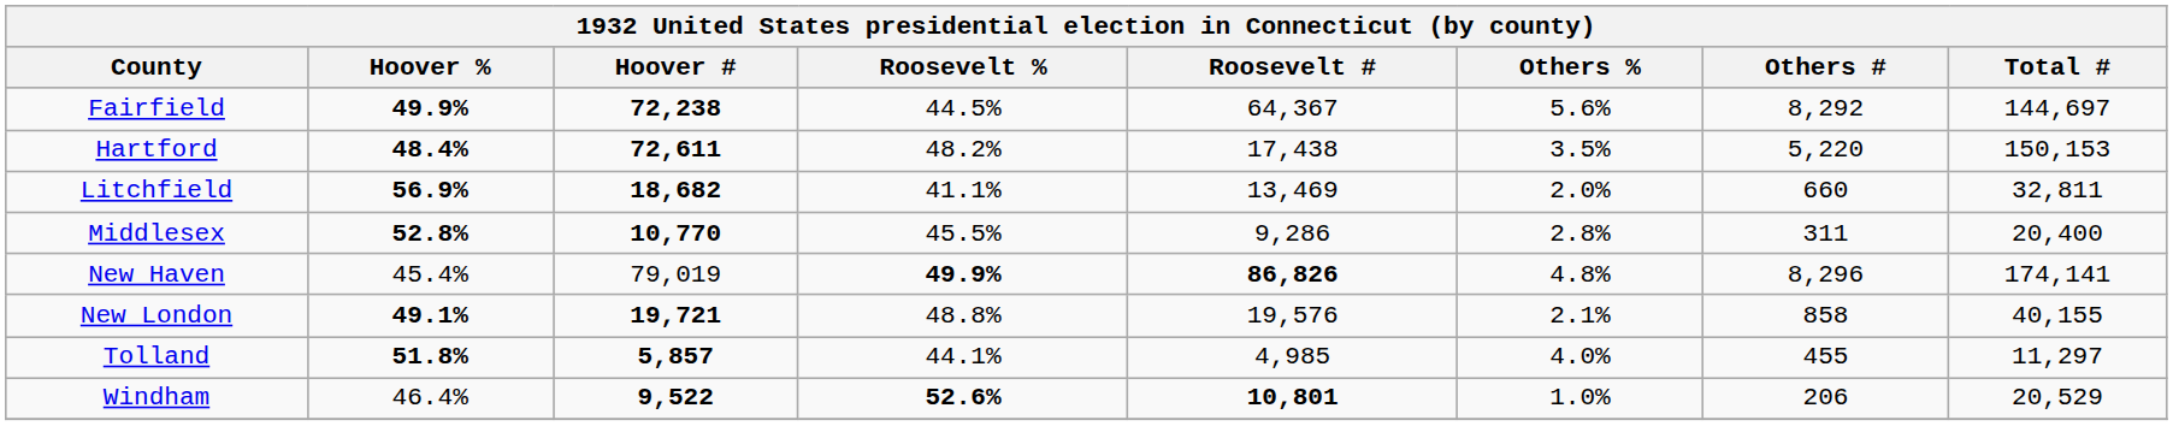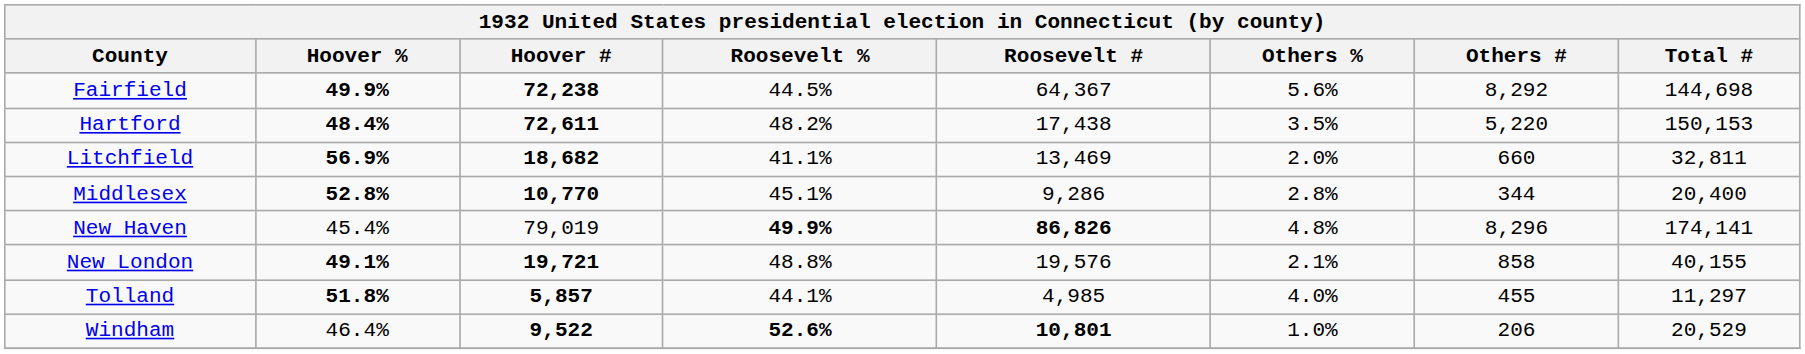 <table width="70%" class="wikitable sortable">
 <tr>
 <th colspan="8">1932 United States presidential election in Connecticut (by county) </th>
 </tr>
 <tr>
 <th>County</th>
 <th>Hoover %</th>
 <th>Hoover #</th>
 <th>Roosevelt %</th>
 <th>Roosevelt #</th>
 <th>Others %</th>
 <th>Others #</th>
 <th>Total #</th>
 </tr>
 <tr>
 <td align="center" ><a href='#'>Fairfield</a></td>
 <td align="center"><strong>49.9%</strong></td>
 <td align="center"><strong>72,238</strong></td>
 <td align="center">44.5%</td>
 <td align="center">64,367</td>
 <td align="center">5.6%</td>
 <td align="center">8,292</td>
-<td align="center">144,697</td>
+<td align="center">144,698</td>
 </tr>
 <tr>
 <td align="center" ><a href='#'>Hartford</a></td>
 <td align="center"><strong>48.4%</strong></td>
 <td align="center"><strong>72,611</strong></td>
 <td align="center">48.2%</td>
 <td align="center">17,438</td>
 <td align="center">3.5%</td>
 <td align="center">5,220</td>
 <td align="center">150,153</td>
 </tr>
 <tr>
 <td align="center" ><a href='#'>Litchfield</a></td>
 <td align="center"><strong>56.9%</strong></td>
 <td align="center"><strong>18,682</strong></td>
 <td align="center">41.1%</td>
 <td align="center">13,469</td>
 <td align="center">2.0%</td>
 <td align="center">660</td>
 <td align="center">32,811</td>
 </tr>
 <tr>
 <td align="center" ><a href='#'>Middlesex</a></td>
 <td align="center"><strong>52.8%</strong></td>
 <td align="center"><strong>10,770</strong></td>
-<td align="center">45.5%</td>
+<td align="center">45.1%</td>
 <td align="center">9,286</td>
 <td align="center">2.8%</td>
-<td align="center">311</td>
+<td align="center">344</td>
 <td align="center">20,400</td>
 </tr>
 <tr>
 <td align="center" ><a href='#'>New Haven</a></td>
 <td align="center">45.4%</td>
 <td align="center">79,019</td>
 <td align="center"><strong>49.9%</strong></td>
 <td align="center"><strong>86,826</strong></td>
 <td align="center">4.8%</td>
 <td align="center">8,296</td>
 <td align="center">174,141</td>
 </tr>
 <tr>
 <td align="center" ><a href='#'>New London</a></td>
 <td align="center"><strong>49.1%</strong></td>
 <td align="center"><strong>19,721</strong></td>
 <td align="center">48.8%</td>
 <td align="center">19,576</td>
 <td align="center">2.1%</td>
 <td align="center">858</td>
 <td align="center">40,155</td>
 </tr>
 <tr>
 <td align="center" ><a href='#'>Tolland</a></td>
 <td align="center"><strong>51.8%</strong></td>
 <td align="center"><strong>5,857</strong></td>
 <td align="center">44.1%</td>
 <td align="center">4,985</td>
 <td align="center">4.0%</td>
 <td align="center">455</td>
 <td align="center">11,297</td>
 </tr>
 <tr>
 <td align="center" ><a href='#'>Windham</a></td>
 <td align="center">46.4%</td>
 <td align="center"><strong>9,522</strong></td>
 <td align="center"><strong>52.6%</strong></td>
 <td align="center"><strong>10,801</strong></td>
 <td align="center">1.0%</td>
 <td align="center">206</td>
 <td align="center">20,529</td>
 </tr>
 <tr>
 </tr>
 </table>
